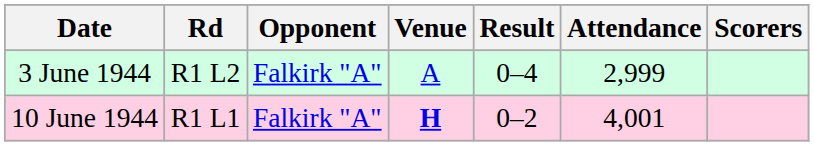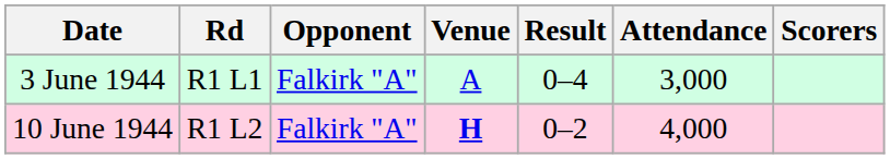 <table class="wikitable sortable" style="font-size:95%; text-align:center">
 <tr>
 <th>Date</th>
 <th>Rd</th>
 <th>Opponent</th>
 <th>Venue</th>
 <th>Result</th>
 <th>Attendance</th>
 <th>Scorers</th>
 </tr>
 <tr bgcolor = "#d0ffe3">
 <td>3 June 1944</td>
-<td>R1 L2</td>
+<td>R1 L1</td>
 <td><a href='#'>Falkirk "A"</a></td>
 <td><a href='#'>A</a></td>
 <td>0–4</td>
-<td>2,999</td>
+<td>3,000</td>
 <td></td>
 </tr>
 <tr bgcolor = "#ffd0e3">
 <td>10 June 1944</td>
-<td>R1 L1</td>
+<td>R1 L2</td>
 <td><a href='#'>Falkirk "A"</a></td>
 <td><strong><a href='#'>H</a></strong></td>
 <td>0–2</td>
-<td>4,001</td>
+<td>4,000</td>
 <td></td>
 </tr>
 </table>
